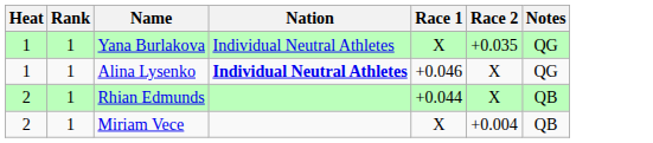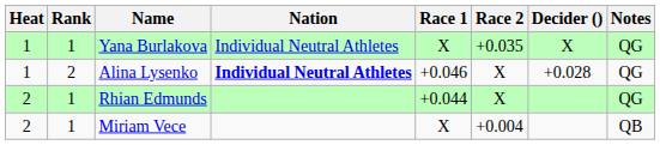 <table class="wikitable sortable" style="text-align:center">
 <tr>
 <th>Heat</th>
 <th>Rank</th>
 <th>Name</th>
 <th>Nation</th>
 <th>Race 1</th>
 <th>Race 2</th>
+<th>Decider ()</th>
 <th>Notes</th>
 </tr>
 <tr bgcolor=bbffbb>
 <td>1</td>
 <td>1</td>
 <td align=left><a href='#'>Yana Burlakova</a></td>
 <td align=left><a href='#'>Individual Neutral Athletes</a></td>
 <td>X</td>
 <td>+0.035</td>
+<td>X</td>
 <td>QG</td>
 </tr>
 <tr>
 <td>1</td>
-<td>1</td>
+<td>2</td>
 <td align=left><a href='#'>Alina Lysenko</a></td>
 <td align=left><strong><a href='#'>Individual Neutral Athletes</a></strong></td>
 <td>+0.046</td>
 <td>X</td>
+<td>+0.028</td>
 <td>QG</td>
 </tr>
 <tr bgcolor=bbffbb>
 <td>2</td>
 <td>1</td>
 <td align=left><a href='#'>Rhian Edmunds</a></td>
 <td align=left></td>
 <td>+0.044</td>
 <td>X</td>
-<td>QB</td>
+<td></td>
+<td>QG</td>
 </tr>
 <tr>
 <td>2</td>
 <td>1</td>
 <td align=left><a href='#'>Miriam Vece</a></td>
 <td align=left></td>
 <td>X</td>
 <td>+0.004</td>
+<td></td>
 <td>QB</td>
 </tr>
 </table>
